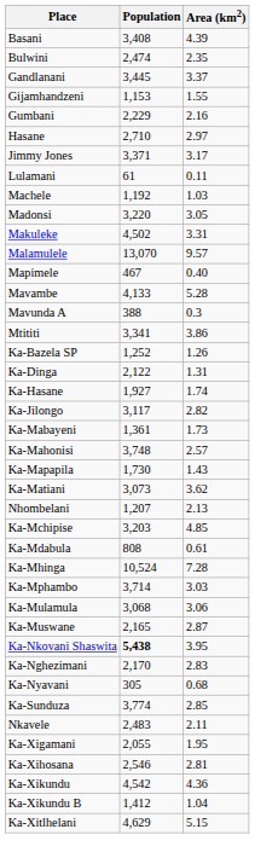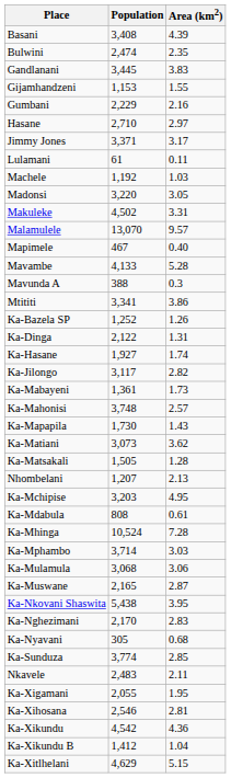 <table class="wikitable sortable">
 <tr>
 <th>Place</th>
 <th>Population</th>
 <th>Area (km<sup>2</sup>)</th>
 </tr>
 <tr>
 <td>Basani</td>
 <td>3,408</td>
 <td>4.39</td>
 </tr>
 <tr>
 <td>Bulwini</td>
 <td>2,474</td>
 <td>2.35</td>
 </tr>
 <tr>
 <td>Gandlanani</td>
 <td>3,445</td>
-<td>3.37</td>
+<td>3.83</td>
 </tr>
 <tr>
 <td>Gijamhandzeni</td>
 <td>1,153</td>
 <td>1.55</td>
 </tr>
 <tr>
 <td>Gumbani</td>
 <td>2,229</td>
 <td>2.16</td>
 </tr>
 <tr>
 <td>Hasane</td>
 <td>2,710</td>
 <td>2.97</td>
 </tr>
 <tr>
 <td>Jimmy Jones</td>
 <td>3,371</td>
 <td>3.17</td>
 </tr>
 <tr>
 <td>Lulamani</td>
 <td>61</td>
 <td>0.11</td>
 </tr>
 <tr>
 <td>Machele</td>
 <td>1,192</td>
 <td>1.03</td>
 </tr>
 <tr>
 <td>Madonsi</td>
 <td>3,220</td>
 <td>3.05</td>
 </tr>
 <tr>
 <td><a href='#'>Makuleke</a></td>
 <td>4,502</td>
 <td>3.31</td>
 </tr>
 <tr>
 <td><a href='#'>Malamulele</a></td>
 <td>13,070</td>
 <td>9.57</td>
 </tr>
 <tr>
 <td>Mapimele</td>
 <td>467</td>
 <td>0.40</td>
 </tr>
 <tr>
 <td>Mavambe</td>
 <td>4,133</td>
 <td>5.28</td>
 </tr>
 <tr>
 <td>Mavunda A</td>
 <td>388</td>
 <td>0.3</td>
 </tr>
 <tr>
 <td>Mtititi</td>
 <td>3,341</td>
 <td>3.86</td>
 </tr>
 <tr>
 <td>Ka-Bazela SP</td>
 <td>1,252</td>
 <td>1.26</td>
 </tr>
 <tr>
 <td>Ka-Dinga</td>
 <td>2,122</td>
 <td>1.31</td>
 </tr>
 <tr>
 <td>Ka-Hasane</td>
 <td>1,927</td>
 <td>1.74</td>
 </tr>
 <tr>
 <td>Ka-Jilongo</td>
 <td>3,117</td>
 <td>2.82</td>
 </tr>
 <tr>
 <td>Ka-Mabayeni</td>
 <td>1,361</td>
 <td>1.73</td>
 </tr>
 <tr>
 <td>Ka-Mahonisi</td>
 <td>3,748</td>
 <td>2.57</td>
 </tr>
 <tr>
 <td>Ka-Mapapila</td>
 <td>1,730</td>
 <td>1.43</td>
 </tr>
 <tr>
 <td>Ka-Matiani</td>
 <td>3,073</td>
 <td>3.62</td>
 </tr>
 <tr>
+<td>Ka-Matsakali</td>
+<td>1,505</td>
+<td>1.28</td>
+</tr>
+<tr>
 <td>Nhombelani</td>
 <td>1,207</td>
 <td>2.13</td>
 </tr>
 <tr>
 <td>Ka-Mchipise</td>
 <td>3,203</td>
-<td>4.85</td>
+<td>4.95</td>
 </tr>
 <tr>
 <td>Ka-Mdabula</td>
 <td>808</td>
 <td>0.61</td>
 </tr>
 <tr>
 <td>Ka-Mhinga</td>
 <td>10,524</td>
 <td>7.28</td>
 </tr>
 <tr>
 <td>Ka-Mphambo</td>
 <td>3,714</td>
 <td>3.03</td>
 </tr>
 <tr>
 <td>Ka-Mulamula</td>
 <td>3,068</td>
 <td>3.06</td>
 </tr>
 <tr>
 <td>Ka-Muswane</td>
 <td>2,165</td>
 <td>2.87</td>
 </tr>
 <tr>
 <td><a href='#'>Ka-Nkovani Shaswita</a></td>
-<td><strong>5,438</strong></td>
+<td>5,438</td>
 <td>3.95</td>
 </tr>
 <tr>
 <td>Ka-Nghezimani</td>
 <td>2,170</td>
 <td>2.83</td>
 </tr>
 <tr>
 <td>Ka-Nyavani</td>
 <td>305</td>
 <td>0.68</td>
 </tr>
 <tr>
 <td>Ka-Sunduza</td>
 <td>3,774</td>
 <td>2.85</td>
 </tr>
 <tr>
 <td>Nkavele</td>
 <td>2,483</td>
 <td>2.11</td>
 </tr>
 <tr>
 <td>Ka-Xigamani</td>
 <td>2,055</td>
 <td>1.95</td>
 </tr>
 <tr>
 <td>Ka-Xihosana</td>
 <td>2,546</td>
 <td>2.81</td>
 </tr>
 <tr>
 <td>Ka-Xikundu</td>
 <td>4,542</td>
 <td>4.36</td>
 </tr>
 <tr>
 <td>Ka-Xikundu B</td>
 <td>1,412</td>
 <td>1.04</td>
 </tr>
 <tr>
 <td>Ka-Xitlhelani</td>
 <td>4,629</td>
 <td>5.15</td>
 </tr>
 </table>
